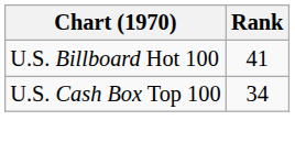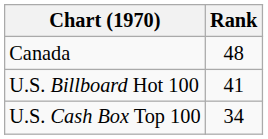 <table class="wikitable sortable">
 <tr>
 <th align="left">Chart (1970)</th>
 <th style="text-align:center;">Rank</th>
+</tr>
+<tr>
+<td>Canada </td>
+<td style="text-align:center;">48</td>
 </tr>
 <tr>
 <td>U.S. <em>Billboard</em> Hot 100</td>
 <td style="text-align:center;">41</td>
 </tr>
 <tr>
 <td>U.S. <em>Cash Box</em> Top 100</td>
 <td style="text-align:center;">34</td>
 </tr>
 </table>
